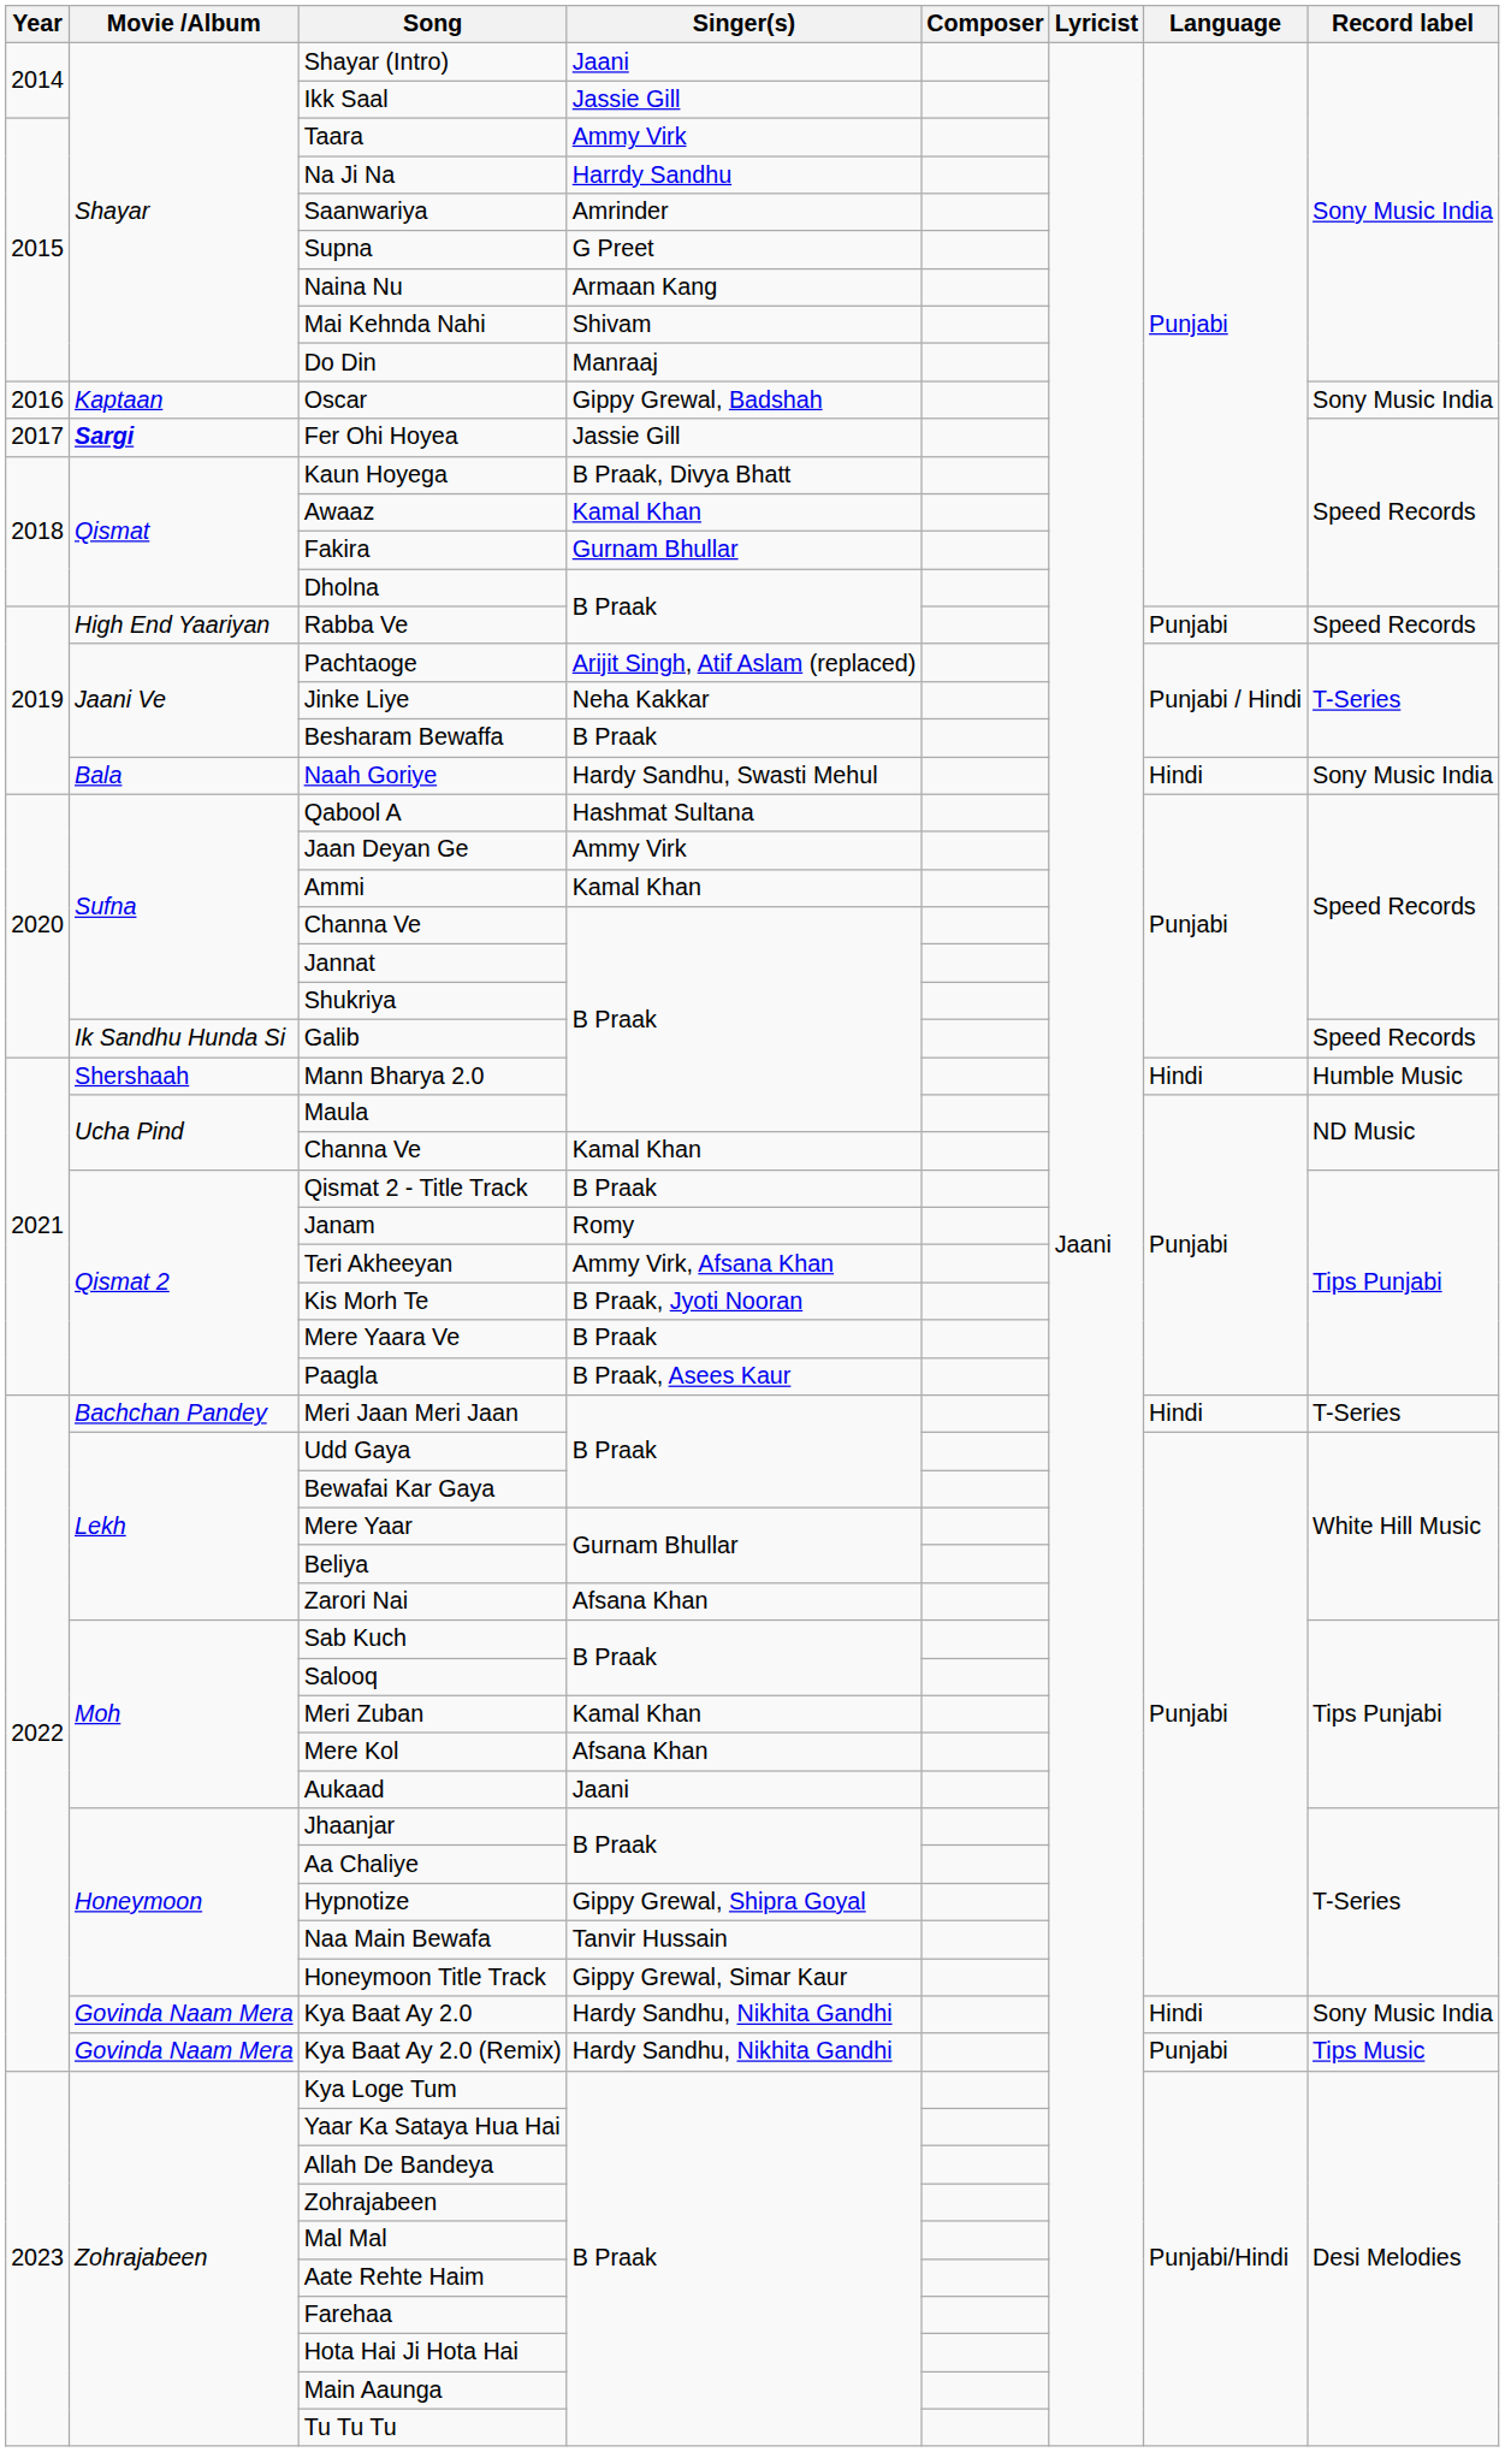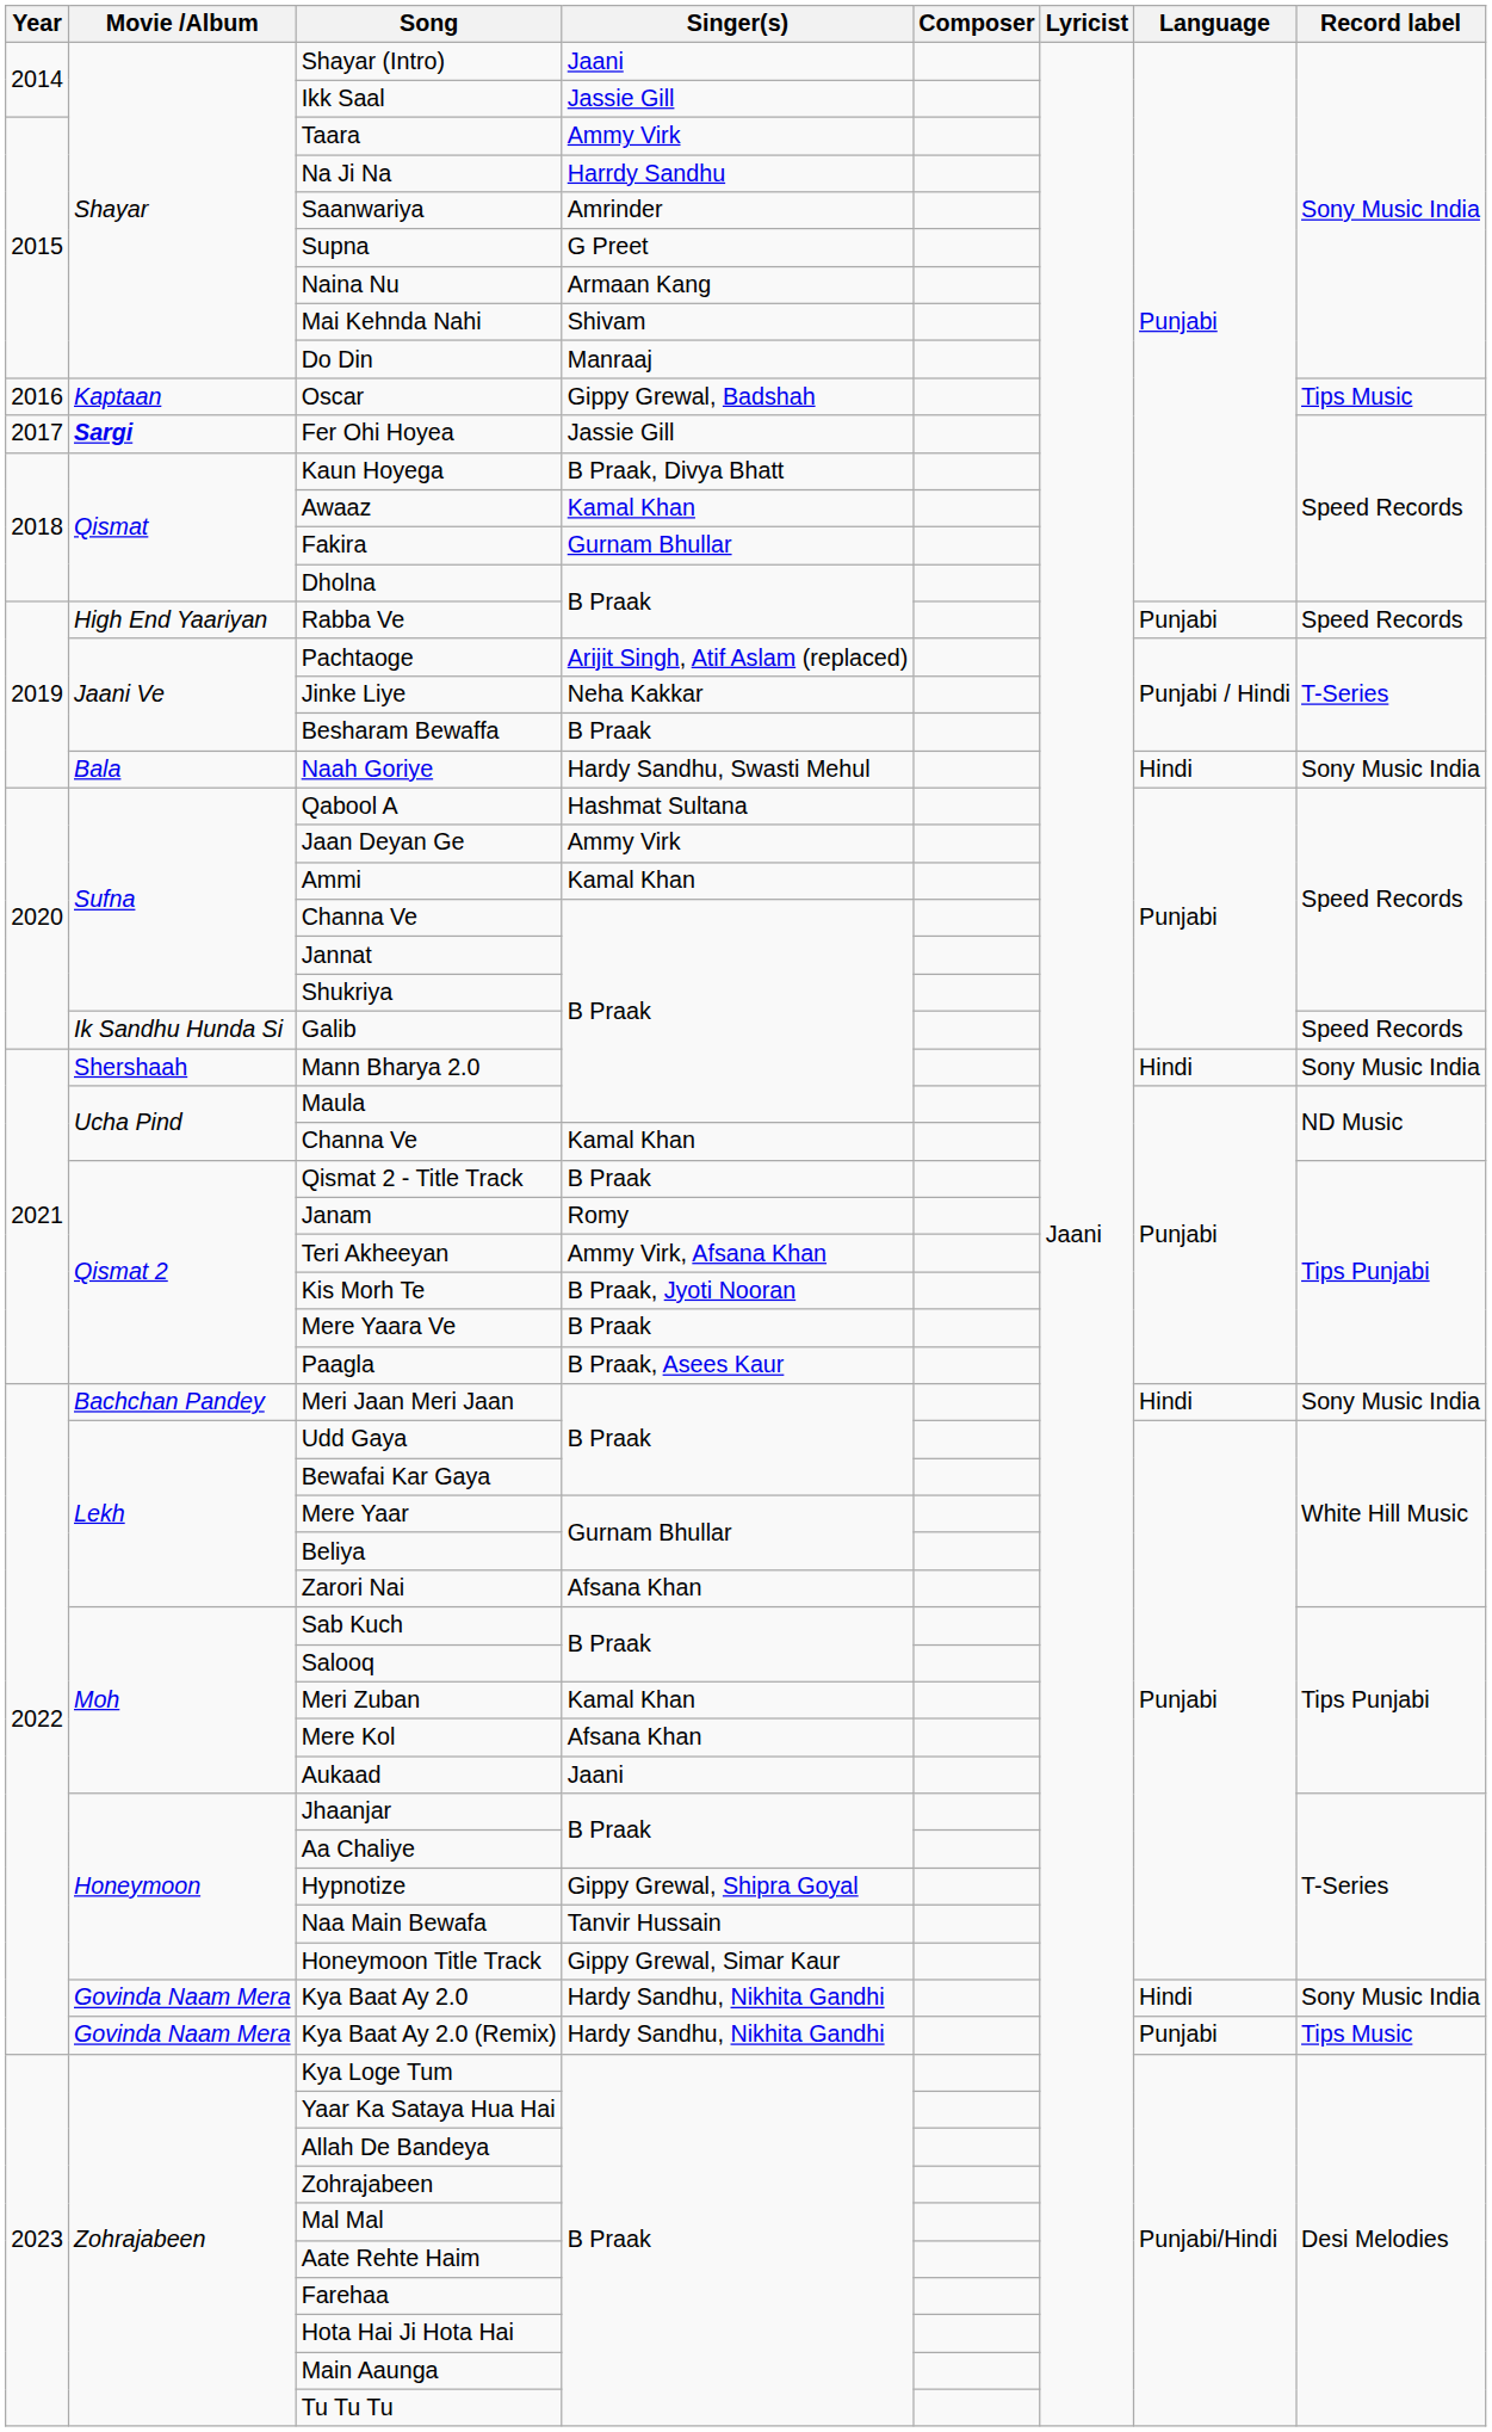 <table class="wikitable sortable">
 <tr>
 <th>Year</th>
 <th>Movie /Album</th>
 <th>Song</th>
 <th>Singer(s)</th>
 <th>Composer</th>
 <th>Lyricist</th>
 <th>Language</th>
 <th>Record label</th>
 </tr>
 <tr>
 <td rowspan="2">2014</td>
 <td rowspan="9"><em>Shayar</em></td>
 <td>Shayar (Intro)</td>
 <td><a href='#'>Jaani</a></td>
 <td></td>
 <td rowspan="65">Jaani</td>
 <td rowspan="15"><a href='#'>Punjabi</a></td>
 <td rowspan="9"><a href='#'>Sony Music India</a></td>
 </tr>
 <tr>
 <td>Ikk Saal</td>
 <td><a href='#'>Jassie Gill</a></td>
 <td></td>
 </tr>
 <tr>
 <td rowspan="7">2015</td>
 <td>Taara</td>
 <td><a href='#'>Ammy Virk</a></td>
 <td></td>
 </tr>
 <tr>
 <td>Na Ji Na</td>
 <td><a href='#'>Harrdy Sandhu</a></td>
 <td></td>
 </tr>
 <tr>
 <td>Saanwariya</td>
 <td>Amrinder</td>
 <td></td>
 </tr>
 <tr>
 <td>Supna</td>
 <td>G Preet</td>
 <td></td>
 </tr>
 <tr>
 <td>Naina Nu</td>
 <td>Armaan Kang</td>
 <td></td>
 </tr>
 <tr>
 <td>Mai Kehnda Nahi</td>
 <td>Shivam</td>
 <td></td>
 </tr>
 <tr>
 <td>Do Din</td>
 <td>Manraaj</td>
 <td></td>
 </tr>
 <tr>
 <td>2016</td>
 <td><em><a href='#'>Kaptaan</a></em></td>
 <td>Oscar</td>
 <td>Gippy Grewal, <a href='#'>Badshah</a></td>
 <td></td>
-<td>Sony Music India</td>
+<td><a href='#'>Tips Music</a></td>
 </tr>
 <tr>
 <td>2017</td>
 <td><strong><em><a href='#'>Sargi</a></em></strong></td>
 <td>Fer Ohi Hoyea</td>
 <td>Jassie Gill</td>
 <td></td>
 <td rowspan="5">Speed Records</td>
 </tr>
 <tr>
 <td rowspan="4">2018</td>
 <td rowspan="4"><em><a href='#'>Qismat</a></em></td>
 <td>Kaun Hoyega</td>
 <td>B Praak, Divya Bhatt</td>
 <td></td>
 </tr>
 <tr>
 <td>Awaaz</td>
 <td><a href='#'>Kamal Khan</a></td>
 <td></td>
 </tr>
 <tr>
 <td>Fakira</td>
 <td><a href='#'>Gurnam Bhullar</a></td>
 <td></td>
 </tr>
 <tr>
 <td>Dholna</td>
 <td rowspan="2">B Praak</td>
 <td></td>
 </tr>
 <tr>
 <td rowspan="5">2019</td>
 <td><em>High End Yaariyan</em></td>
 <td>Rabba Ve</td>
 <td></td>
 <td>Punjabi</td>
 <td>Speed Records</td>
 </tr>
 <tr>
 <td rowspan="3"><em>Jaani Ve</em></td>
 <td>Pachtaoge</td>
 <td><a href='#'>Arijit Singh</a>, <a href='#'>Atif Aslam</a> (replaced)</td>
 <td></td>
 <td rowspan="3">Punjabi / Hindi</td>
 <td rowspan="3"><a href='#'>T-Series</a></td>
 </tr>
 <tr>
 <td>Jinke Liye</td>
 <td>Neha Kakkar</td>
 <td></td>
 </tr>
 <tr>
 <td>Besharam Bewaffa</td>
 <td>B Praak</td>
 <td></td>
 </tr>
 <tr>
 <td><em><a href='#'>Bala</a></em></td>
 <td><a href='#'>Naah Goriye</a></td>
 <td>Hardy Sandhu, Swasti Mehul</td>
 <td></td>
 <td>Hindi</td>
 <td>Sony Music India</td>
 </tr>
 <tr>
 <td rowspan="7">2020</td>
 <td rowspan="6"><em><a href='#'>Sufna</a></em></td>
 <td>Qabool A</td>
 <td>Hashmat Sultana</td>
 <td></td>
 <td rowspan="7">Punjabi</td>
 <td rowspan="6">Speed Records</td>
 </tr>
 <tr>
 <td>Jaan Deyan Ge</td>
 <td>Ammy Virk</td>
 <td></td>
 </tr>
 <tr>
 <td>Ammi</td>
 <td>Kamal Khan</td>
 <td></td>
 </tr>
 <tr>
 <td>Channa Ve</td>
 <td rowspan="6">B Praak</td>
 <td></td>
 </tr>
 <tr>
 <td>Jannat</td>
 <td></td>
 </tr>
 <tr>
 <td>Shukriya</td>
 <td></td>
 </tr>
 <tr>
 <td><em>Ik Sandhu Hunda Si</em></td>
 <td>Galib</td>
 <td></td>
 <td>Speed Records</td>
 </tr>
 <tr>
 <td rowspan="9">2021</td>
 <td><a href='#'>Shershaah</a></td>
 <td>Mann Bharya 2.0</td>
 <td></td>
 <td>Hindi</td>
-<td>Humble Music</td>
+<td>Sony Music India</td>
 </tr>
 <tr>
 <td rowspan="2"><em>Ucha Pind</em></td>
 <td>Maula</td>
 <td></td>
 <td rowspan="8">Punjabi</td>
 <td rowspan="2">ND Music</td>
 </tr>
 <tr>
 <td>Channa Ve</td>
 <td>Kamal Khan</td>
 <td></td>
 </tr>
 <tr>
 <td rowspan="6"><em><a href='#'>Qismat 2</a></em></td>
 <td>Qismat 2 - Title Track</td>
 <td>B Praak</td>
 <td></td>
 <td rowspan="6"><a href='#'>Tips Punjabi</a></td>
 </tr>
 <tr>
 <td>Janam</td>
 <td>Romy</td>
 <td></td>
 </tr>
 <tr>
 <td>Teri Akheeyan</td>
 <td>Ammy Virk, <a href='#'>Afsana Khan</a></td>
 <td></td>
 </tr>
 <tr>
 <td>Kis Morh Te</td>
 <td>B Praak, <a href='#'>Jyoti Nooran</a></td>
 <td></td>
 </tr>
 <tr>
 <td>Mere Yaara Ve</td>
 <td>B Praak</td>
 <td></td>
 </tr>
 <tr>
 <td>Paagla</td>
 <td>B Praak, <a href='#'>Asees Kaur</a></td>
 <td></td>
 </tr>
 <tr>
 <td rowspan="18">2022</td>
 <td><em><a href='#'>Bachchan Pandey</a></em></td>
 <td>Meri Jaan Meri Jaan</td>
 <td rowspan="3">B Praak</td>
 <td></td>
 <td>Hindi</td>
-<td>T-Series</td>
+<td>Sony Music India</td>
 </tr>
 <tr>
 <td rowspan="5"><em><a href='#'>Lekh</a></em></td>
 <td>Udd Gaya</td>
 <td></td>
 <td rowspan="15">Punjabi</td>
 <td rowspan="5">White Hill Music</td>
 </tr>
 <tr>
 <td>Bewafai Kar Gaya</td>
 <td></td>
 </tr>
 <tr>
 <td>Mere Yaar</td>
 <td rowspan="2">Gurnam Bhullar</td>
 <td></td>
 </tr>
 <tr>
 <td>Beliya</td>
 <td></td>
 </tr>
 <tr>
 <td>Zarori Nai</td>
 <td>Afsana Khan</td>
 <td></td>
 </tr>
 <tr>
 <td rowspan="5"><em><a href='#'>Moh</a></em></td>
 <td>Sab Kuch</td>
 <td rowspan="2">B Praak</td>
 <td></td>
 <td rowspan="5">Tips Punjabi</td>
 </tr>
 <tr>
 <td>Salooq</td>
 <td></td>
 </tr>
 <tr>
 <td>Meri Zuban</td>
 <td>Kamal Khan</td>
 <td></td>
 </tr>
 <tr>
 <td>Mere Kol</td>
 <td>Afsana Khan</td>
 <td></td>
 </tr>
 <tr>
 <td>Aukaad</td>
 <td>Jaani</td>
 <td></td>
 </tr>
 <tr>
 <td rowspan="5"><em><a href='#'>Honeymoon</a></em></td>
 <td>Jhaanjar</td>
 <td rowspan="2">B Praak</td>
 <td></td>
 <td rowspan="5">T-Series</td>
 </tr>
 <tr>
 <td>Aa Chaliye</td>
 <td></td>
 </tr>
 <tr>
 <td>Hypnotize</td>
 <td>Gippy Grewal, <a href='#'>Shipra Goyal</a></td>
 <td></td>
 </tr>
 <tr>
 <td>Naa Main Bewafa</td>
 <td>Tanvir Hussain</td>
 <td></td>
 </tr>
 <tr>
 <td>Honeymoon Title Track</td>
 <td>Gippy Grewal, Simar Kaur</td>
 <td></td>
 </tr>
 <tr>
 <td><em><a href='#'>Govinda Naam Mera</a></em></td>
 <td>Kya Baat Ay 2.0</td>
 <td>Hardy Sandhu, <a href='#'>Nikhita Gandhi</a></td>
 <td></td>
 <td>Hindi</td>
 <td>Sony Music India</td>
 </tr>
 <tr>
 <td><em><a href='#'>Govinda Naam Mera</a></em></td>
 <td>Kya Baat Ay 2.0 (Remix)</td>
 <td>Hardy Sandhu, <a href='#'>Nikhita Gandhi</a></td>
 <td></td>
 <td>Punjabi</td>
 <td><a href='#'>Tips Music</a></td>
 </tr>
 <tr>
 <td rowspan="10">2023</td>
 <td rowspan="10"><em>Zohrajabeen</em></td>
 <td>Kya Loge Tum</td>
 <td rowspan="10">B Praak</td>
 <td></td>
 <td rowspan="10">Punjabi/Hindi</td>
 <td rowspan="10">Desi Melodies</td>
 </tr>
 <tr>
 <td>Yaar Ka Sataya Hua Hai</td>
 <td></td>
 </tr>
 <tr>
 <td>Allah De Bandeya</td>
 <td></td>
 </tr>
 <tr>
 <td>Zohrajabeen</td>
 <td></td>
 </tr>
 <tr>
 <td>Mal Mal</td>
 <td></td>
 </tr>
 <tr>
 <td>Aate Rehte Haim</td>
 <td></td>
 </tr>
 <tr>
 <td>Farehaa</td>
 <td></td>
 </tr>
 <tr>
 <td>Hota Hai Ji Hota Hai</td>
 <td></td>
 </tr>
 <tr>
 <td>Main Aaunga</td>
 <td></td>
 </tr>
 <tr>
 <td>Tu Tu Tu</td>
 <td></td>
 </tr>
 </table>
